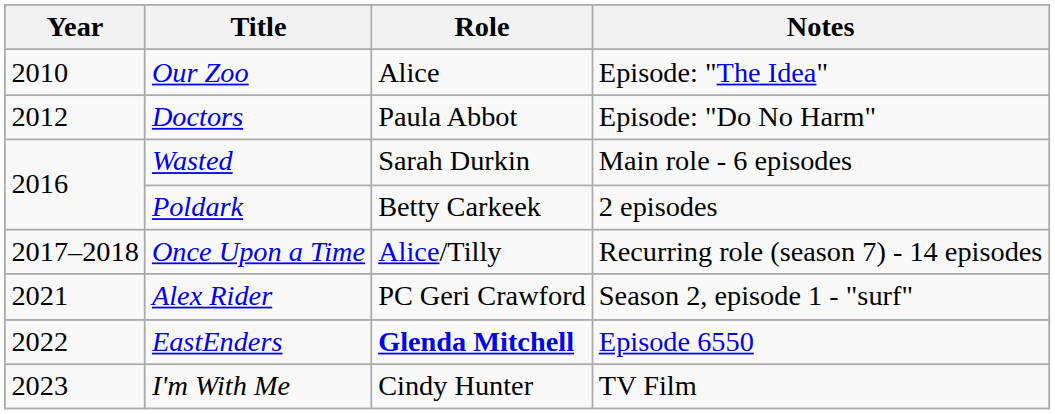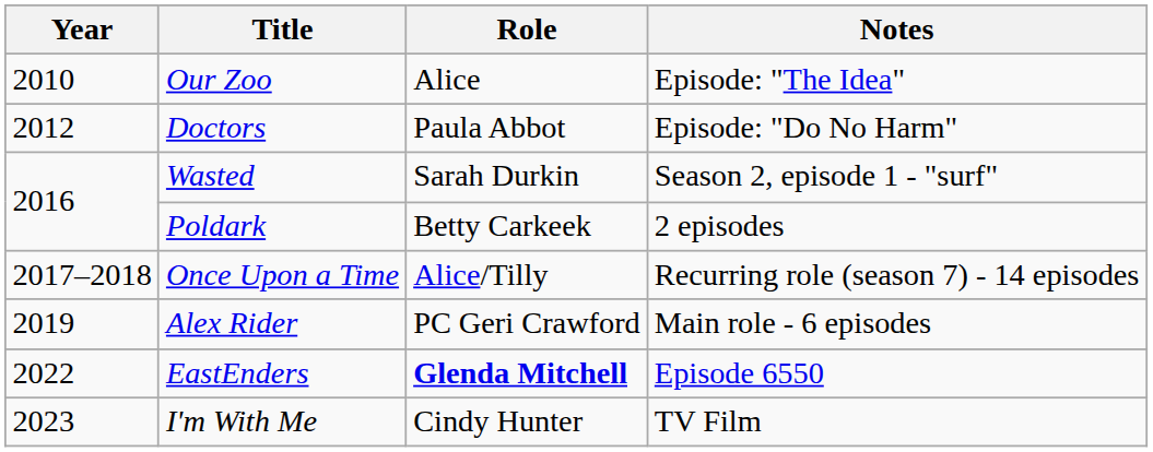 <table class="wikitable sortable">
 <tr>
 <th>Year</th>
 <th>Title</th>
 <th>Role</th>
 <th>Notes</th>
 </tr>
 <tr>
 <td>2010</td>
 <td><em><a href='#'>Our Zoo</a></em></td>
 <td>Alice</td>
 <td>Episode: "<a href='#'>The Idea</a>"</td>
 </tr>
 <tr>
 <td>2012</td>
 <td><em><a href='#'>Doctors</a></em></td>
 <td>Paula Abbot</td>
 <td>Episode: "Do No Harm"</td>
 </tr>
 <tr>
 <td rowspan="2">2016</td>
 <td><em><a href='#'>Wasted</a></em></td>
 <td>Sarah Durkin</td>
-<td>Main role - 6 episodes</td>
+<td>Season 2, episode 1 - "surf"</td>
 </tr>
 <tr>
 <td><em><a href='#'>Poldark</a></em></td>
 <td>Betty Carkeek</td>
 <td>2 episodes</td>
 </tr>
 <tr>
 <td>2017–2018</td>
 <td><em><a href='#'>Once Upon a Time</a></em></td>
 <td><a href='#'>Alice</a>/Tilly</td>
 <td>Recurring role (season 7) - 14 episodes</td>
 </tr>
 <tr>
-<td>2021</td>
+<td>2019</td>
 <td><em><a href='#'>Alex Rider</a></em></td>
 <td>PC Geri Crawford</td>
-<td>Season 2, episode 1 - "surf"</td>
+<td>Main role - 6 episodes</td>
 </tr>
 <tr>
 <td>2022</td>
 <td><em><a href='#'>EastEnders</a></em></td>
 <td><strong><a href='#'>Glenda Mitchell</a></strong></td>
 <td><a href='#'>Episode 6550</a></td>
 </tr>
 <tr>
 <td>2023</td>
 <td><em>I'm With Me</em></td>
 <td>Cindy Hunter</td>
 <td>TV Film</td>
 </tr>
 </table>
